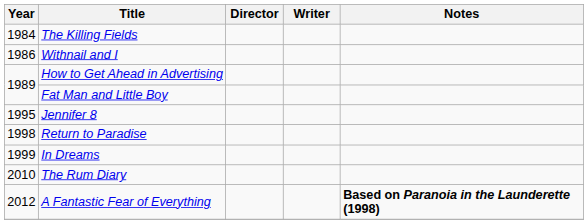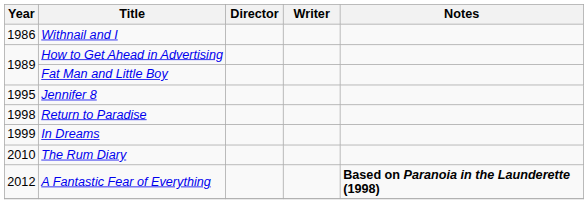 <table class="wikitable">
 <tr>
 <th>Year</th>
 <th>Title</th>
 <th width="65">Director</th>
 <th width="65">Writer</th>
 <th width="300">Notes</th>
-</tr>
-<tr>
-<td>1984</td>
-<td><em><a href='#'>The Killing Fields</a></em></td>
-<td></td>
-<td></td>
-<td></td>
 </tr>
 <tr>
 <td>1986</td>
 <td><em><a href='#'>Withnail and I</a></em></td>
 <td></td>
 <td></td>
 <td></td>
 </tr>
 <tr>
 <td rowspan="2">1989</td>
 <td><em><a href='#'>How to Get Ahead in Advertising</a></em></td>
 <td></td>
 <td></td>
 <td></td>
 </tr>
 <tr>
 <td><em><a href='#'>Fat Man and Little Boy</a></em></td>
 <td></td>
 <td></td>
 <td></td>
 </tr>
 <tr>
 <td>1995</td>
 <td><em><a href='#'>Jennifer 8</a></em></td>
 <td></td>
 <td></td>
 <td></td>
 </tr>
 <tr>
 <td>1998</td>
 <td><em><a href='#'>Return to Paradise</a></em></td>
 <td></td>
 <td></td>
 <td></td>
 </tr>
 <tr>
 <td>1999</td>
 <td><em><a href='#'>In Dreams</a></em></td>
 <td></td>
 <td></td>
 <td></td>
 </tr>
 <tr>
 <td>2010</td>
 <td><em><a href='#'>The Rum Diary</a></em></td>
 <td></td>
 <td></td>
 <td></td>
 </tr>
 <tr>
 <td>2012</td>
 <td><em><a href='#'>A Fantastic Fear of Everything</a></em></td>
 <td></td>
 <td></td>
 <td><strong>Based on <em>Paranoia in the Launderette</em> (1998)</strong></td>
 </tr>
 <tr>
 </tr>
 </table>
